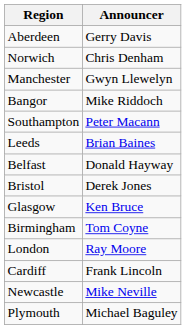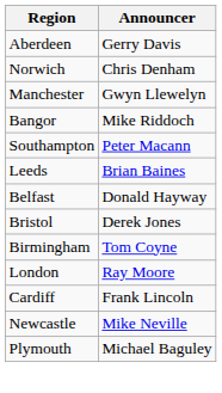 <table class="wikitable mw-collapsible mw-collapsed">
 <tr>
 <th>Region</th>
 <th>Announcer</th>
 </tr>
 <tr>
 <td>Aberdeen</td>
 <td>Gerry Davis</td>
 </tr>
 <tr>
 <td>Norwich</td>
 <td>Chris Denham</td>
 </tr>
 <tr>
 <td>Manchester</td>
 <td>Gwyn Llewelyn</td>
 </tr>
 <tr>
 <td>Bangor</td>
 <td>Mike Riddoch</td>
 </tr>
 <tr>
 <td>Southampton</td>
 <td><a href='#'>Peter Macann</a></td>
 </tr>
 <tr>
 <td>Leeds</td>
 <td><a href='#'>Brian Baines</a></td>
 </tr>
 <tr>
 <td>Belfast</td>
 <td>Donald Hayway</td>
 </tr>
 <tr>
 <td>Bristol</td>
 <td>Derek Jones</td>
 </tr>
 <tr>
-<td>Glasgow</td>
-<td><a href='#'>Ken Bruce</a></td>
-</tr>
-<tr>
 <td>Birmingham</td>
 <td><a href='#'>Tom Coyne</a></td>
 </tr>
 <tr>
 <td>London</td>
 <td><a href='#'>Ray Moore</a></td>
 </tr>
 <tr>
 <td>Cardiff</td>
 <td>Frank Lincoln</td>
 </tr>
 <tr>
 <td>Newcastle</td>
 <td><a href='#'>Mike Neville</a></td>
 </tr>
 <tr>
 <td>Plymouth</td>
 <td>Michael Baguley</td>
 </tr>
 </table>
